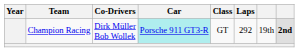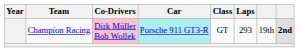 <table class="wikitable" style="text-align:center; font-size:90%">
 <tr>
 <th>Year</th>
 <th>Team</th>
 <th>Co-Drivers</th>
 <th>Car</th>
 <th>Class</th>
 <th>Laps</th>
 <th></th>
 <th></th>
 </tr>
 <tr>
 <th></th>
 <td align="left"> <a href='#'>Champion Racing</a></td>
-<td align="left"> <a href='#'>Dirk Müller</a><br> <a href='#'>Bob Wollek</a></td>
+<td align="left" style="background: pink;"> <a href='#'>Dirk Müller</a><br> <a href='#'>Bob Wollek</a></td>
 <td align="left" style="background: paleturquoise;"><a href='#'>Porsche 911 GT3-R</a></td>
 <td>GT</td>
-<td>292</td>
+<td>293</td>
 <td>19th</td>
 <td style="background:#DFDFDF;"><strong>2nd</strong></td>
 </tr>
 <tr>
 <th colspan="8"></th>
 </tr>
 </table>
